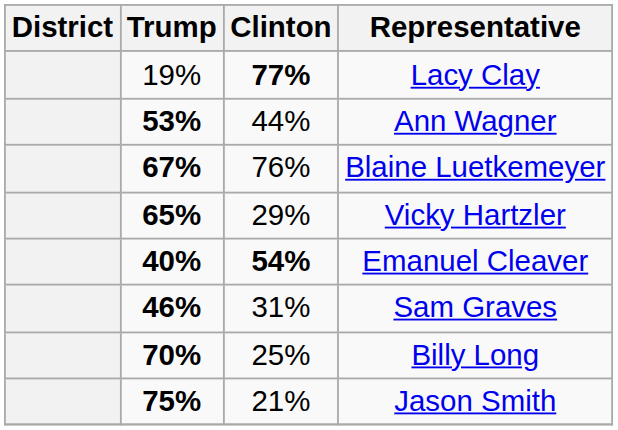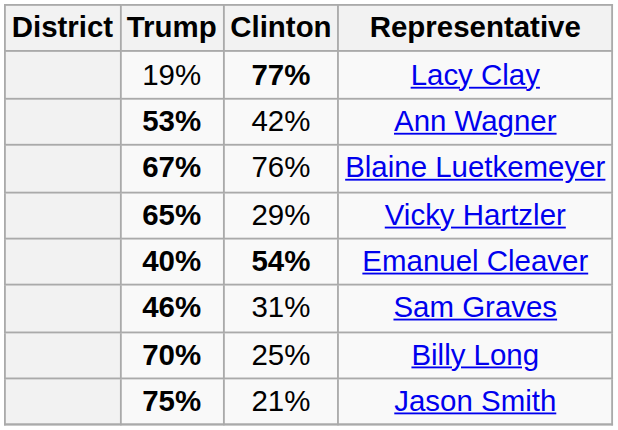 <table class=wikitable>
 <tr>
 <th>District</th>
 <th>Trump</th>
 <th>Clinton</th>
 <th>Representative</th>
 </tr>
 <tr align=center>
 <th></th>
 <td>19%</td>
 <td><strong>77%</strong></td>
 <td><a href='#'>Lacy Clay</a></td>
 </tr>
 <tr align=center>
 <th></th>
 <td><strong>53%</strong></td>
-<td>44%</td>
+<td>42%</td>
 <td><a href='#'>Ann Wagner</a></td>
 </tr>
 <tr align=center>
 <th></th>
 <td><strong>67%</strong></td>
 <td>76%</td>
 <td><a href='#'>Blaine Luetkemeyer</a></td>
 </tr>
 <tr align=center>
 <th></th>
 <td><strong>65%</strong></td>
 <td>29%</td>
 <td><a href='#'>Vicky Hartzler</a></td>
 </tr>
 <tr align=center>
 <th></th>
 <td><strong>40%</strong></td>
 <td><strong>54%</strong></td>
 <td><a href='#'>Emanuel Cleaver</a></td>
 </tr>
 <tr align=center>
 <th></th>
 <td><strong>46%</strong></td>
 <td>31%</td>
 <td><a href='#'>Sam Graves</a></td>
 </tr>
 <tr align=center>
 <th></th>
 <td><strong>70%</strong></td>
 <td>25%</td>
 <td><a href='#'>Billy Long</a></td>
 </tr>
 <tr align=center>
 <th></th>
 <td><strong>75%</strong></td>
 <td>21%</td>
 <td><a href='#'>Jason Smith</a></td>
 </tr>
 <tr align=center>
 </tr>
 </table>
